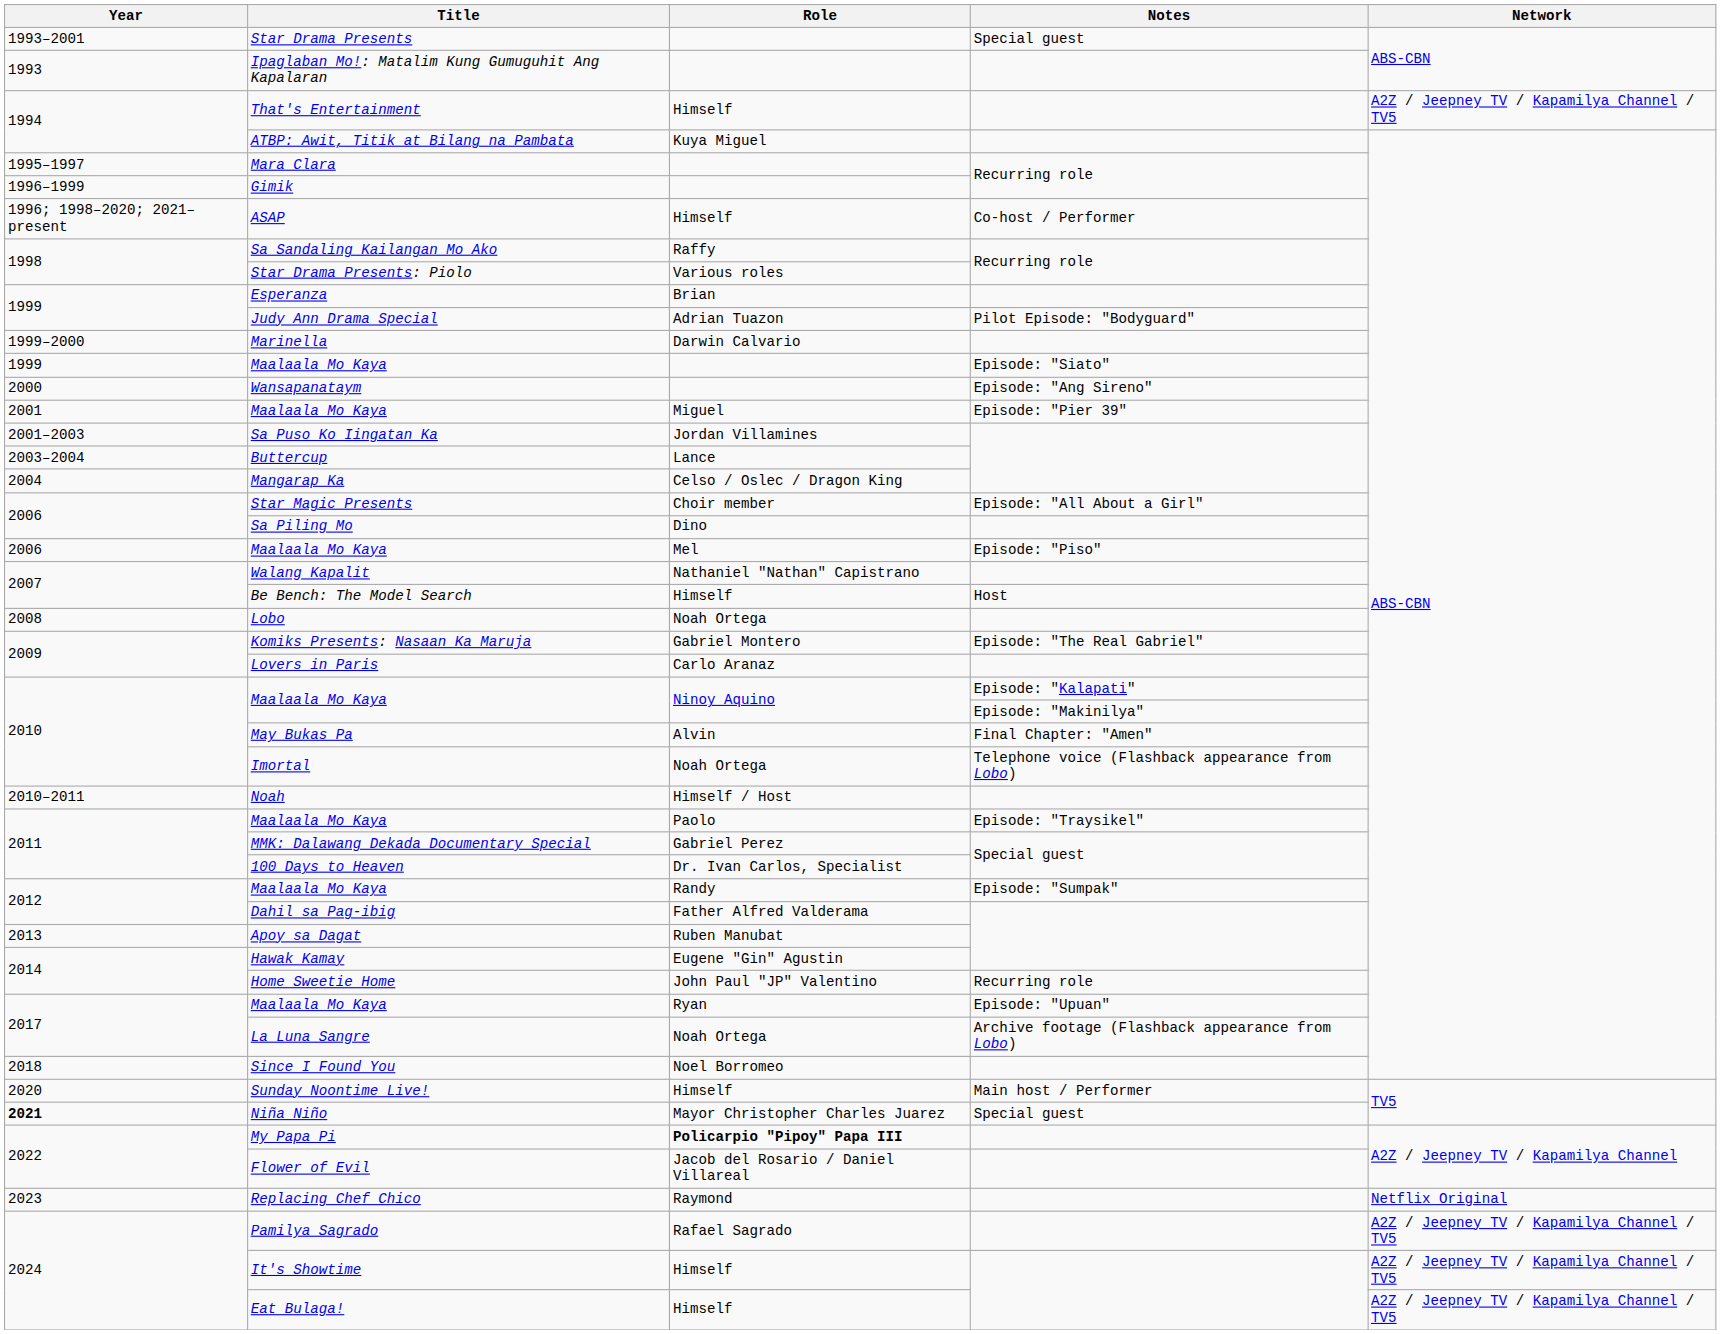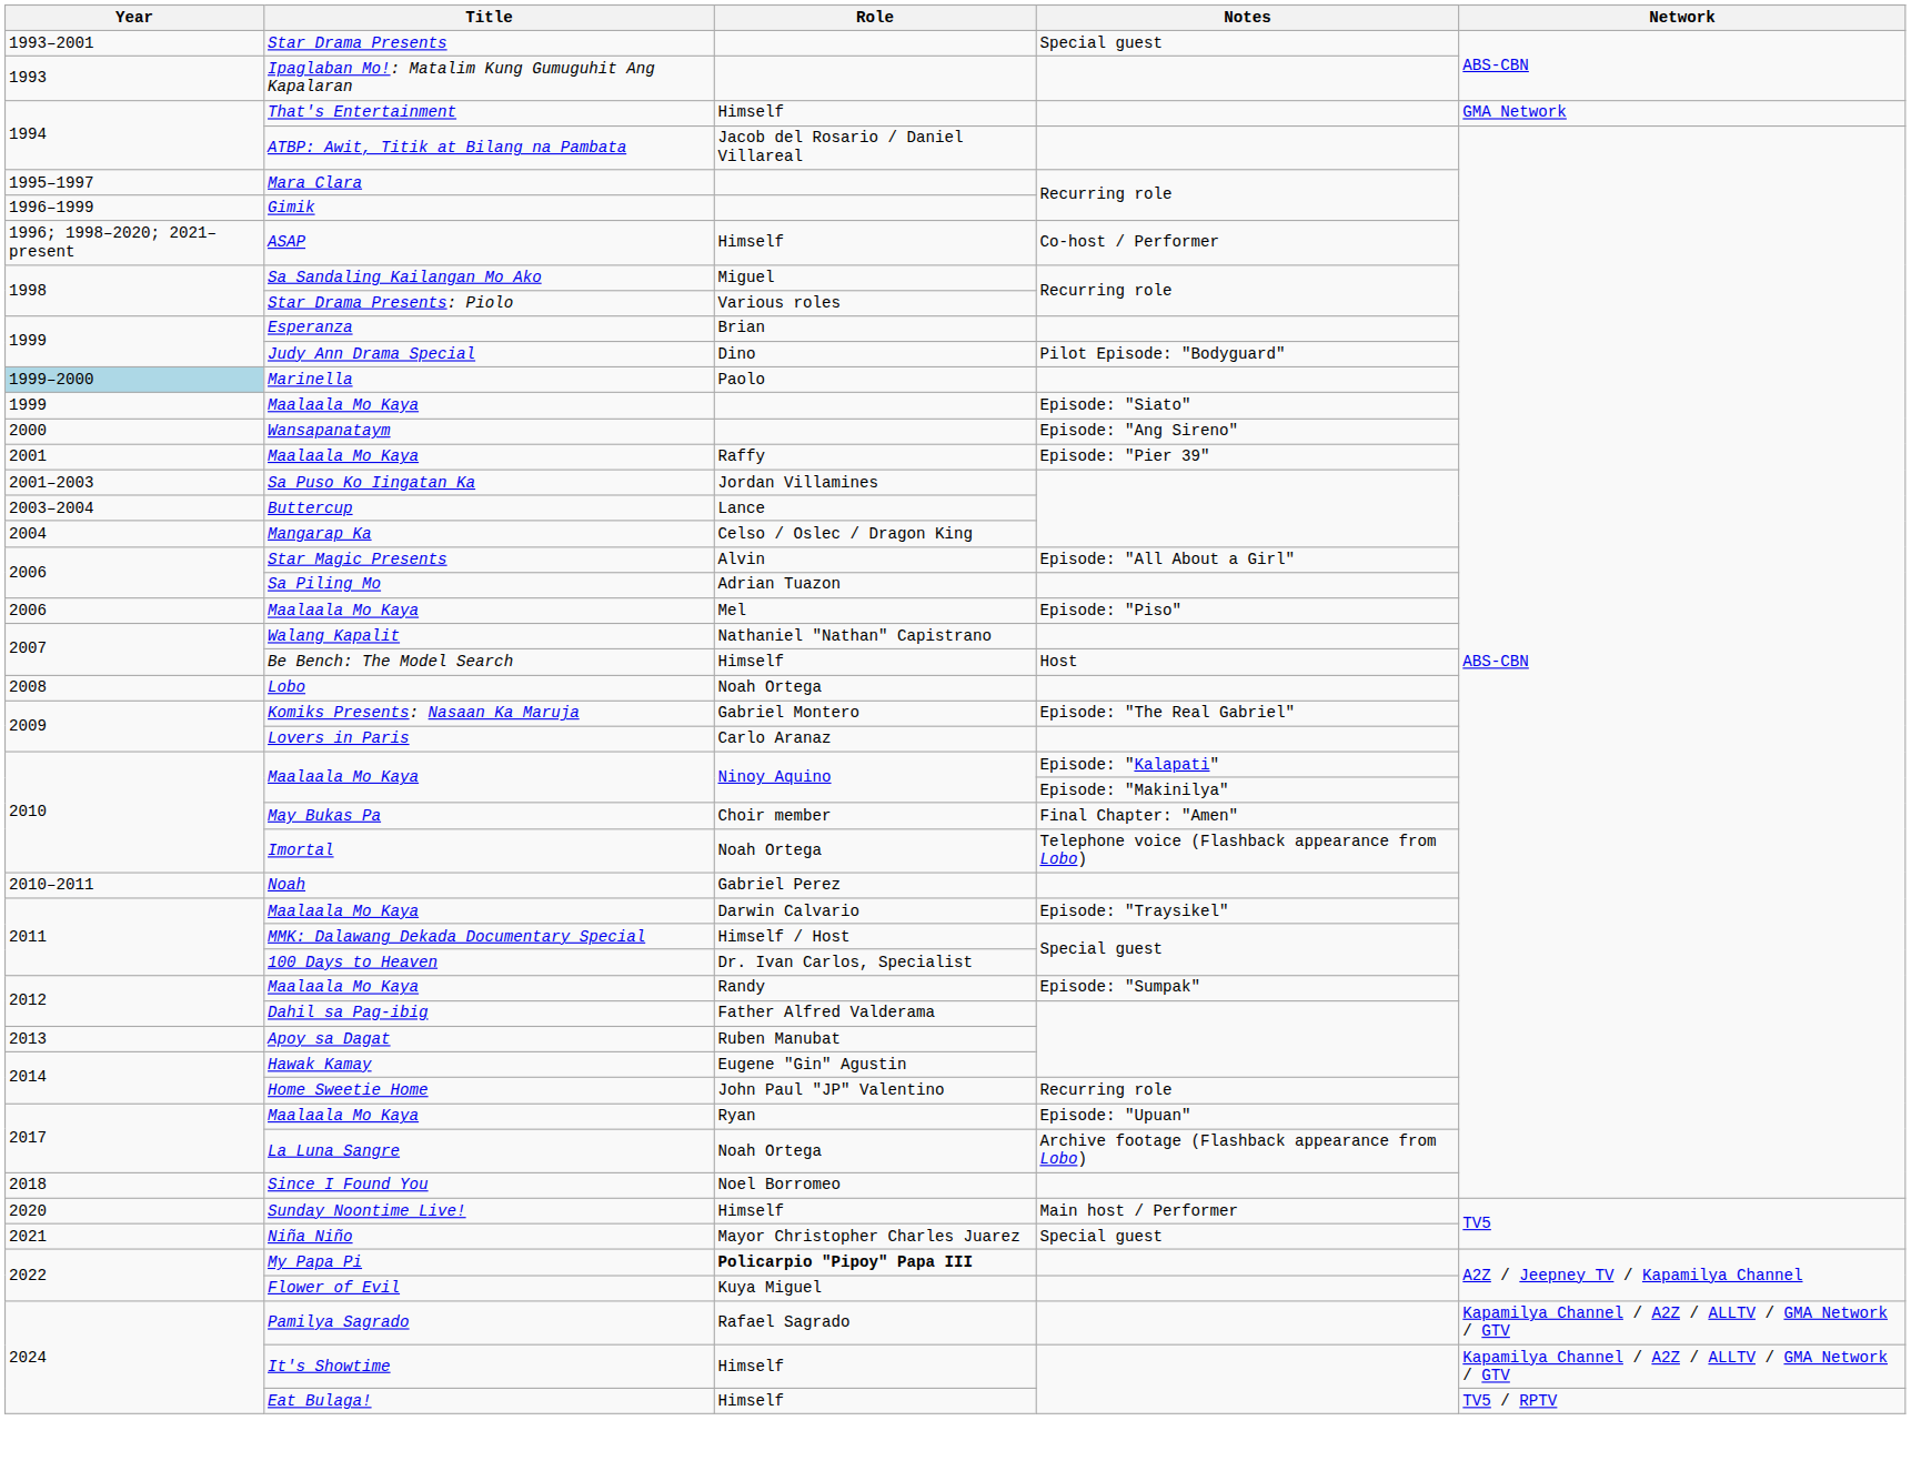 <table class="wikitable sortable">
 <tr>
 <th>Year</th>
 <th>Title</th>
 <th>Role</th>
 <th>Notes</th>
 <th>Network</th>
 </tr>
 <tr>
 <td>1993–2001</td>
 <td><em><a href='#'>Star Drama Presents</a></em></td>
 <td></td>
 <td>Special guest</td>
 <td rowspan="2"><a href='#'>ABS-CBN</a></td>
 </tr>
 <tr>
 <td>1993</td>
 <td><em><a href='#'>Ipaglaban Mo!</a>: Matalim Kung Gumuguhit Ang Kapalaran</em></td>
 <td></td>
 <td></td>
 </tr>
 <tr>
 <td rowspan="2">1994</td>
 <td><em><a href='#'>That's Entertainment</a></em></td>
 <td>Himself</td>
 <td></td>
-<td><a href='#'>A2Z</a> / <a href='#'>Jeepney TV</a> / <a href='#'>Kapamilya Channel</a> / <a href='#'>TV5</a></td>
+<td><a href='#'>GMA Network</a></td>
 </tr>
 <tr>
 <td><em><a href='#'>ATBP: Awit, Titik at Bilang na Pambata</a></em></td>
-<td>Kuya Miguel</td>
+<td>Jacob del Rosario / Daniel Villareal</td>
 <td></td>
 <td rowspan=39><a href='#'>ABS-CBN</a></td>
 </tr>
 <tr>
 <td>1995–1997</td>
 <td><em><a href='#'>Mara Clara</a></em></td>
 <td></td>
 <td rowspan=2>Recurring role</td>
 </tr>
 <tr>
 <td>1996–1999</td>
 <td><em><a href='#'>Gimik</a></em></td>
 <td></td>
 </tr>
 <tr>
 <td>1996; 1998–2020; 2021–present</td>
 <td><em><a href='#'>ASAP</a></em></td>
 <td>Himself</td>
 <td>Co-host / Performer</td>
 </tr>
 <tr>
 <td rowspan="2">1998</td>
 <td><em><a href='#'>Sa Sandaling Kailangan Mo Ako</a></em></td>
-<td>Raffy</td>
+<td>Miguel</td>
 <td rowspan=2>Recurring role</td>
 </tr>
 <tr>
 <td><em><a href='#'>Star Drama Presents</a>: Piolo</em></td>
 <td>Various roles</td>
 </tr>
 <tr>
 <td rowspan="2">1999</td>
 <td><em><a href='#'>Esperanza</a></em></td>
 <td>Brian</td>
 <td></td>
 </tr>
 <tr>
 <td><em><a href='#'>Judy Ann Drama Special</a></em></td>
-<td>Adrian Tuazon</td>
+<td>Dino</td>
 <td>Pilot Episode: "Bodyguard"</td>
 </tr>
 <tr>
-<td>1999–2000</td>
+<td style="background: lightblue;">1999–2000</td>
 <td><em><a href='#'>Marinella</a></em></td>
-<td>Darwin Calvario</td>
+<td>Paolo</td>
 </tr>
 <tr>
 <td>1999</td>
 <td><em><a href='#'>Maalaala Mo Kaya</a></em></td>
 <td></td>
 <td>Episode: "Siato"</td>
 </tr>
 <tr>
 <td>2000</td>
 <td><em><a href='#'>Wansapanataym</a></em></td>
 <td></td>
 <td>Episode: "Ang Sireno"</td>
 </tr>
 <tr>
 <td>2001</td>
 <td><em><a href='#'>Maalaala Mo Kaya</a></em></td>
-<td>Miguel</td>
+<td>Raffy</td>
 <td>Episode: "Pier 39"</td>
 </tr>
 <tr>
 <td>2001–2003</td>
 <td><em><a href='#'>Sa Puso Ko Iingatan Ka</a></em></td>
 <td>Jordan Villamines</td>
 <td rowspan="3"></td>
 </tr>
 <tr>
 <td>2003–2004</td>
 <td><em><a href='#'>Buttercup</a></em></td>
 <td>Lance</td>
 </tr>
 <tr>
 <td>2004</td>
 <td><em><a href='#'>Mangarap Ka</a></em></td>
 <td>Celso / Oslec / Dragon King</td>
 </tr>
 <tr>
 <td rowspan="2">2006</td>
 <td><em><a href='#'>Star Magic Presents</a></em></td>
-<td>Choir member</td>
+<td>Alvin</td>
 <td>Episode: "All About a Girl"</td>
 </tr>
 <tr>
 <td><em><a href='#'>Sa Piling Mo</a></em></td>
-<td>Dino</td>
+<td>Adrian Tuazon</td>
 <td></td>
 </tr>
 <tr>
 <td>2006</td>
 <td><em><a href='#'>Maalaala Mo Kaya</a></em></td>
 <td>Mel</td>
 <td>Episode: "Piso"</td>
 </tr>
 <tr>
 <td rowspan="2">2007</td>
 <td><em><a href='#'>Walang Kapalit</a></em></td>
 <td>Nathaniel "Nathan" Capistrano</td>
 <td></td>
 </tr>
 <tr>
 <td><em>Be Bench: The Model Search</em></td>
 <td>Himself</td>
 <td>Host</td>
 </tr>
 <tr>
 <td>2008</td>
 <td><em><a href='#'>Lobo</a></em></td>
 <td>Noah Ortega</td>
 <td></td>
 </tr>
 <tr>
 <td rowspan="2">2009</td>
 <td><em><a href='#'>Komiks Presents</a>: <a href='#'>Nasaan Ka Maruja</a></em></td>
 <td>Gabriel Montero</td>
 <td>Episode: "The Real Gabriel"</td>
 </tr>
 <tr>
 <td><em><a href='#'>Lovers in Paris</a></em></td>
 <td>Carlo Aranaz</td>
 <td></td>
 </tr>
 <tr>
 <td rowspan="4">2010</td>
 <td rowspan=2><em><a href='#'>Maalaala Mo Kaya</a></em></td>
 <td rowspan=2><a href='#'>Ninoy Aquino</a></td>
 <td>Episode: "<a href='#'>Kalapati</a>"</td>
 </tr>
 <tr>
 <td>Episode: "Makinilya"</td>
 </tr>
 <tr>
 <td><em><a href='#'>May Bukas Pa</a></em></td>
-<td>Alvin</td>
+<td>Choir member</td>
 <td>Final Chapter: "Amen"</td>
 </tr>
 <tr>
 <td><em><a href='#'>Imortal</a></em></td>
 <td>Noah Ortega</td>
 <td>Telephone voice (Flashback appearance from <em><a href='#'>Lobo</a></em>)</td>
 </tr>
 <tr>
 <td>2010–2011</td>
 <td><em><a href='#'>Noah</a></em></td>
-<td>Himself / Host</td>
+<td>Gabriel Perez</td>
 <td></td>
 </tr>
 <tr>
 <td rowspan="3">2011</td>
 <td><em><a href='#'>Maalaala Mo Kaya</a></em></td>
-<td>Paolo</td>
+<td>Darwin Calvario</td>
 <td>Episode: "Traysikel"</td>
 </tr>
 <tr>
 <td><em><a href='#'>MMK: Dalawang Dekada Documentary Special</a></em></td>
-<td>Gabriel Perez</td>
+<td>Himself / Host</td>
 <td rowspan="2">Special guest</td>
 </tr>
 <tr>
 <td><em><a href='#'>100 Days to Heaven</a></em></td>
 <td>Dr. Ivan Carlos, Specialist</td>
 </tr>
 <tr>
 <td rowspan="2">2012</td>
 <td><em><a href='#'>Maalaala Mo Kaya</a></em></td>
 <td>Randy</td>
 <td>Episode: "Sumpak"</td>
 </tr>
 <tr>
 <td><em><a href='#'>Dahil sa Pag-ibig</a></em></td>
 <td>Father Alfred Valderama</td>
 <td rowspan="3"></td>
 </tr>
 <tr>
 <td>2013</td>
 <td><em><a href='#'>Apoy sa Dagat</a></em></td>
 <td>Ruben Manubat</td>
 </tr>
 <tr>
 <td rowspan="2">2014</td>
 <td><em><a href='#'>Hawak Kamay</a></em></td>
 <td>Eugene "Gin" Agustin</td>
 </tr>
 <tr>
 <td><em><a href='#'>Home Sweetie Home</a></em></td>
 <td>John Paul "JP" Valentino</td>
 <td>Recurring role</td>
 </tr>
 <tr>
 <td rowspan="2">2017</td>
 <td><em><a href='#'>Maalaala Mo Kaya</a></em></td>
 <td>Ryan</td>
 <td>Episode: "Upuan"</td>
 </tr>
 <tr>
 <td><em><a href='#'>La Luna Sangre</a></em></td>
 <td>Noah Ortega</td>
 <td>Archive footage (Flashback appearance from <em><a href='#'>Lobo</a></em>)</td>
 </tr>
 <tr>
 <td>2018</td>
 <td><em><a href='#'>Since I Found You</a></em></td>
 <td>Noel Borromeo</td>
 <td></td>
 </tr>
 <tr>
 <td>2020</td>
 <td><em><a href='#'>Sunday Noontime Live!</a></em></td>
 <td>Himself</td>
 <td>Main host / Performer</td>
 <td rowspan=2><a href='#'>TV5</a></td>
 </tr>
 <tr>
-<td><strong>2021</strong></td>
+<td>2021</td>
 <td><em><a href='#'>Niña Niño</a></em></td>
 <td>Mayor Christopher Charles Juarez</td>
 <td>Special guest</td>
 </tr>
 <tr>
 <td rowspan="2">2022</td>
 <td><em><a href='#'>My Papa Pi</a></em></td>
 <td><strong>Policarpio "Pipoy" Papa III</strong></td>
 <td></td>
 <td rowspan="2"><a href='#'>A2Z</a> / <a href='#'>Jeepney TV</a> / <a href='#'>Kapamilya Channel</a></td>
 </tr>
 <tr>
 <td><em><a href='#'>Flower of Evil</a></em></td>
-<td>Jacob del Rosario / Daniel Villareal</td>
+<td>Kuya Miguel</td>
 <td></td>
-</tr>
-<tr>
-<td>2023</td>
-<td><em><a href='#'>Replacing Chef Chico</a></em></td>
-<td>Raymond</td>
-<td></td>
-<td><a href='#'>Netflix Original</a></td>
 </tr>
 <tr>
 <td rowspan="3">2024</td>
 <td><em><a href='#'>Pamilya Sagrado</a></em></td>
 <td>Rafael Sagrado</td>
 <td></td>
-<td><a href='#'>A2Z</a> / <a href='#'>Jeepney TV</a> / <a href='#'>Kapamilya Channel</a> / <a href='#'>TV5</a></td>
+<td><a href='#'>Kapamilya Channel</a> / <a href='#'>A2Z</a> / <a href='#'>ALLTV</a> / <a href='#'>GMA Network</a> / <a href='#'>GTV</a></td>
 </tr>
 <tr>
 <td><em><a href='#'>It's Showtime</a></em></td>
 <td>Himself</td>
 <td rowspan="2"></td>
-<td><a href='#'>A2Z</a> / <a href='#'>Jeepney TV</a> / <a href='#'>Kapamilya Channel</a> / <a href='#'>TV5</a></td>
+<td><a href='#'>Kapamilya Channel</a> / <a href='#'>A2Z</a> / <a href='#'>ALLTV</a> / <a href='#'>GMA Network</a> / <a href='#'>GTV</a></td>
 </tr>
 <tr>
 <td><em><a href='#'>Eat Bulaga!</a></em></td>
 <td>Himself</td>
-<td><a href='#'>A2Z</a> / <a href='#'>Jeepney TV</a> / <a href='#'>Kapamilya Channel</a> / <a href='#'>TV5</a></td>
+<td><a href='#'>TV5</a> / <a href='#'>RPTV</a></td>
 </tr>
 </table>
